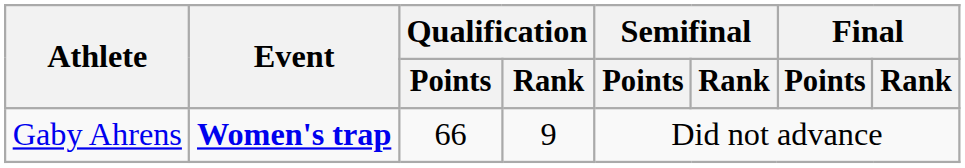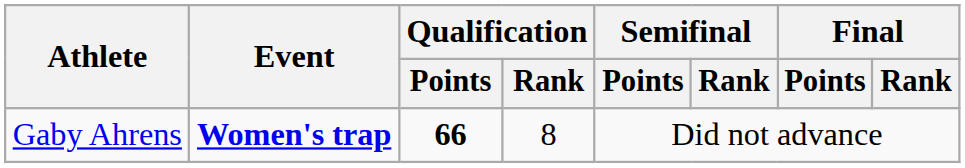 <table class="wikitable" style="font-size:90%">
 <tr>
 <th rowspan="2">Athlete</th>
 <th rowspan="2">Event</th>
 <th colspan=2>Qualification</th>
 <th colspan=2>Semifinal</th>
 <th colspan=2>Final</th>
 </tr>
 <tr style="font-size:95%">
 <th>Points</th>
 <th>Rank</th>
 <th>Points</th>
 <th>Rank</th>
 <th>Points</th>
 <th>Rank</th>
 </tr>
 <tr align=center>
 <td align=left><a href='#'>Gaby Ahrens</a></td>
 <td align=left><strong><a href='#'>Women's trap</a></strong></td>
-<td>66</td>
-<td>9</td>
+<td><strong>66</strong></td>
+<td>8</td>
 <td colspan=4>Did not advance</td>
 </tr>
 </table>
